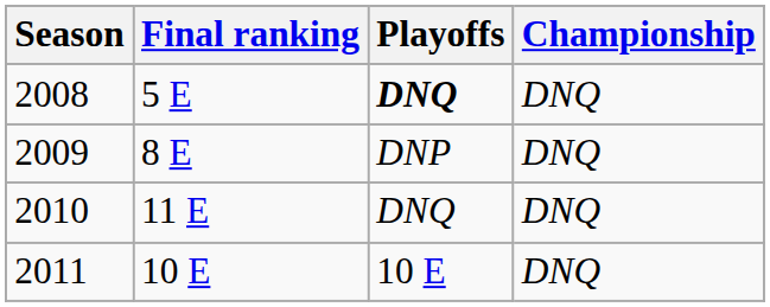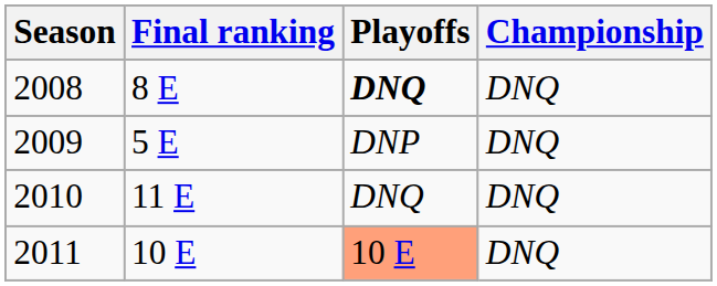 <table class="wikitable sortable">
 <tr>
 <th>Season</th>
 <th><a href='#'>Final ranking</a></th>
 <th>Playoffs</th>
 <th><a href='#'>Championship</a></th>
 </tr>
 <tr>
 <td>2008</td>
-<td>5 <a href='#'>E</a></td>
+<td>8 <a href='#'>E</a></td>
 <td><strong><em>DNQ</em></strong></td>
 <td><em>DNQ</em></td>
 </tr>
 <tr>
 <td>2009</td>
-<td>8 <a href='#'>E</a></td>
+<td>5 <a href='#'>E</a></td>
 <td><em>DNP</em></td>
 <td><em>DNQ</em></td>
 </tr>
 <tr>
 <td>2010</td>
 <td>11 <a href='#'>E</a></td>
 <td><em>DNQ</em></td>
 <td><em>DNQ</em></td>
 </tr>
 <tr>
 <td>2011</td>
 <td>10 <a href='#'>E</a></td>
-<td>10 <a href='#'>E</a></td>
+<td style="background: lightsalmon;">10 <a href='#'>E</a></td>
 <td><em>DNQ</em></td>
 </tr>
 </table>
